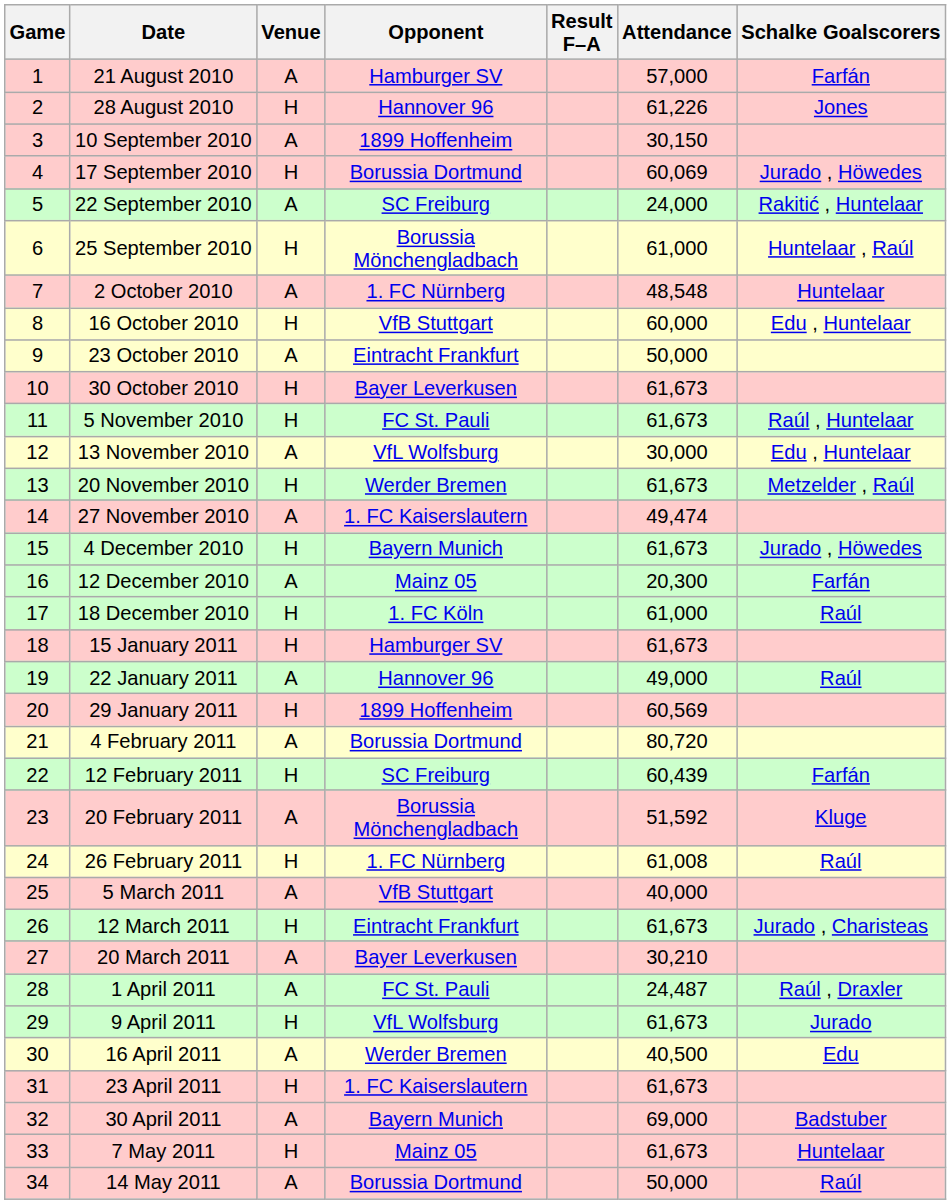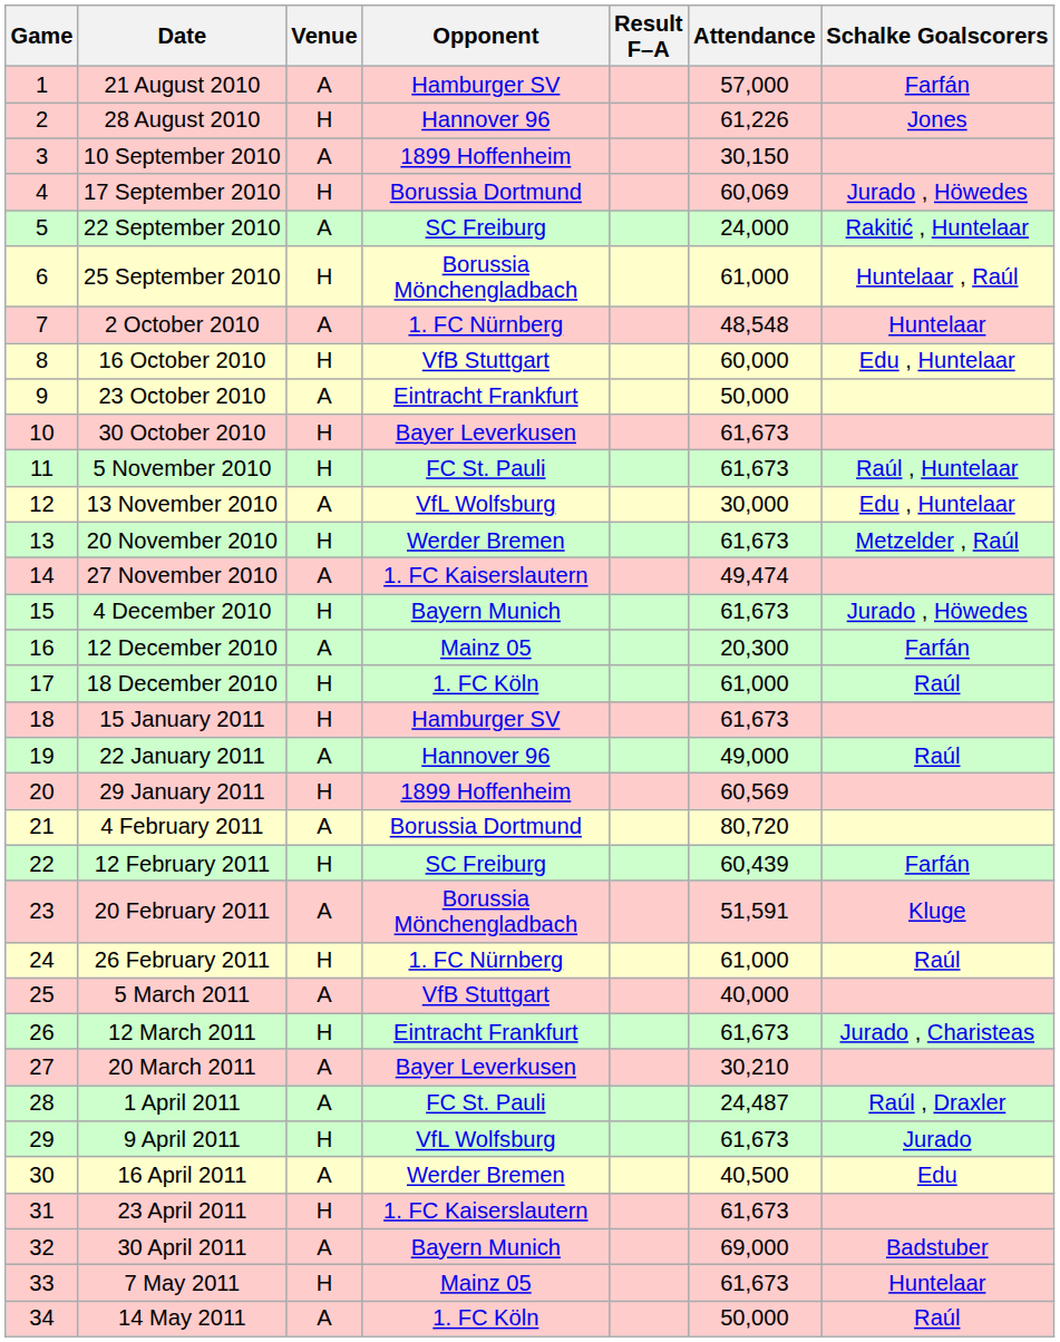 <table class="wikitable" style="text-align:center; font-size:smaller;">
 <tr>
 <th>Game</th>
 <th>Date</th>
 <th>Venue</th>
 <th style="width:140px;">Opponent</th>
 <th>Result<br>F–A</th>
 <th>Attendance</th>
 <th>Schalke Goalscorers</th>
 </tr>
 <tr style="background:#fcc;">
 <td>1</td>
 <td>21 August 2010</td>
 <td>A</td>
 <td><a href='#'>Hamburger SV</a></td>
 <td></td>
 <td>57,000</td>
 <td><a href='#'>Farfán</a> </td>
 </tr>
 <tr style="background:#fcc;">
 <td>2</td>
 <td>28 August 2010</td>
 <td>H</td>
 <td><a href='#'>Hannover 96</a></td>
 <td></td>
 <td>61,226</td>
 <td><a href='#'>Jones</a> </td>
 </tr>
 <tr style="background:#fcc;">
 <td>3</td>
 <td>10 September 2010</td>
 <td>A</td>
 <td><a href='#'>1899 Hoffenheim</a></td>
 <td></td>
 <td>30,150</td>
 <td></td>
 </tr>
 <tr style="background:#fcc;">
 <td>4</td>
 <td>17 September 2010</td>
 <td>H</td>
 <td><a href='#'>Borussia Dortmund</a></td>
 <td></td>
 <td>60,069</td>
 <td><a href='#'>Jurado</a> , <a href='#'>Höwedes</a> </td>
 </tr>
 <tr style="background:#cfc;">
 <td>5</td>
 <td>22 September 2010</td>
 <td>A</td>
 <td><a href='#'>SC Freiburg</a></td>
 <td></td>
 <td>24,000</td>
 <td><a href='#'>Rakitić</a> , <a href='#'>Huntelaar</a> </td>
 </tr>
 <tr style="background:#ffc;">
 <td>6</td>
 <td>25 September 2010</td>
 <td>H</td>
 <td><a href='#'>Borussia Mönchengladbach</a></td>
 <td></td>
 <td>61,000</td>
 <td><a href='#'>Huntelaar</a> , <a href='#'>Raúl</a> </td>
 </tr>
 <tr style="background:#fcc;">
 <td>7</td>
 <td>2 October 2010</td>
 <td>A</td>
 <td><a href='#'>1. FC Nürnberg</a></td>
 <td></td>
 <td>48,548</td>
 <td><a href='#'>Huntelaar</a> </td>
 </tr>
 <tr style="background:#ffc;">
 <td>8</td>
 <td>16 October 2010</td>
 <td>H</td>
 <td><a href='#'>VfB Stuttgart</a></td>
 <td></td>
 <td>60,000</td>
 <td><a href='#'>Edu</a> , <a href='#'>Huntelaar</a> </td>
 </tr>
 <tr style="background:#ffc;">
 <td>9</td>
 <td>23 October 2010</td>
 <td>A</td>
 <td><a href='#'>Eintracht Frankfurt</a></td>
 <td></td>
 <td>50,000</td>
 <td></td>
 </tr>
 <tr style="background:#fcc;">
 <td>10</td>
 <td>30 October 2010</td>
 <td>H</td>
 <td><a href='#'>Bayer Leverkusen</a></td>
 <td></td>
 <td>61,673</td>
 <td></td>
 </tr>
 <tr style="background:#cfc;">
 <td>11</td>
 <td>5 November 2010</td>
 <td>H</td>
 <td><a href='#'>FC St. Pauli</a></td>
 <td></td>
 <td>61,673</td>
 <td><a href='#'>Raúl</a> , <a href='#'>Huntelaar</a> </td>
 </tr>
 <tr style="background:#ffc;">
 <td>12</td>
 <td>13 November 2010</td>
 <td>A</td>
 <td><a href='#'>VfL Wolfsburg</a></td>
 <td></td>
 <td>30,000</td>
 <td><a href='#'>Edu</a> , <a href='#'>Huntelaar</a> </td>
 </tr>
 <tr style="background:#cfc;">
 <td>13</td>
 <td>20 November 2010</td>
 <td>H</td>
 <td><a href='#'>Werder Bremen</a></td>
 <td></td>
 <td>61,673</td>
 <td><a href='#'>Metzelder</a> , <a href='#'>Raúl</a> </td>
 </tr>
 <tr style="background:#fcc;">
 <td>14</td>
 <td>27 November 2010</td>
 <td>A</td>
 <td><a href='#'>1. FC Kaiserslautern</a></td>
 <td></td>
 <td>49,474</td>
 <td></td>
 </tr>
 <tr style="background:#cfc;">
 <td>15</td>
 <td>4 December 2010</td>
 <td>H</td>
 <td><a href='#'>Bayern Munich</a></td>
 <td></td>
 <td>61,673</td>
 <td><a href='#'>Jurado</a> , <a href='#'>Höwedes</a> </td>
 </tr>
 <tr style="background:#cfc;">
 <td>16</td>
 <td>12 December 2010</td>
 <td>A</td>
 <td><a href='#'>Mainz 05</a></td>
 <td></td>
 <td>20,300</td>
 <td><a href='#'>Farfán</a> </td>
 </tr>
 <tr style="background:#cfc;">
 <td>17</td>
 <td>18 December 2010</td>
 <td>H</td>
 <td><a href='#'>1. FC Köln</a></td>
 <td></td>
 <td>61,000</td>
 <td><a href='#'>Raúl</a> </td>
 </tr>
 <tr style="background:#fcc;">
 <td>18</td>
 <td>15 January 2011</td>
 <td>H</td>
 <td><a href='#'>Hamburger SV</a></td>
 <td></td>
 <td>61,673</td>
 <td></td>
 </tr>
 <tr style="background:#cfc;">
 <td>19</td>
 <td>22 January 2011</td>
 <td>A</td>
 <td><a href='#'>Hannover 96</a></td>
 <td></td>
 <td>49,000</td>
 <td><a href='#'>Raúl</a> </td>
 </tr>
 <tr style="background:#fcc;">
 <td>20</td>
 <td>29 January 2011</td>
 <td>H</td>
 <td><a href='#'>1899 Hoffenheim</a></td>
 <td></td>
 <td>60,569</td>
 <td></td>
 </tr>
 <tr style="background:#ffc;">
 <td>21</td>
 <td>4 February 2011</td>
 <td>A</td>
 <td><a href='#'>Borussia Dortmund</a></td>
 <td></td>
 <td>80,720</td>
 <td></td>
 </tr>
 <tr style="background:#cfc;">
 <td>22</td>
 <td>12 February 2011</td>
 <td>H</td>
 <td><a href='#'>SC Freiburg</a></td>
 <td></td>
 <td>60,439</td>
 <td><a href='#'>Farfán</a> </td>
 </tr>
 <tr style="background:#fcc;">
 <td>23</td>
 <td>20 February 2011</td>
 <td>A</td>
 <td><a href='#'>Borussia Mönchengladbach</a></td>
 <td></td>
-<td>51,592</td>
+<td>51,591</td>
 <td><a href='#'>Kluge</a> </td>
 </tr>
 <tr style="background:#ffc;">
 <td>24</td>
 <td>26 February 2011</td>
 <td>H</td>
 <td><a href='#'>1. FC Nürnberg</a></td>
 <td></td>
-<td>61,008</td>
+<td>61,000</td>
 <td><a href='#'>Raúl</a> </td>
 </tr>
 <tr style="background:#fcc;">
 <td>25</td>
 <td>5 March 2011</td>
 <td>A</td>
 <td><a href='#'>VfB Stuttgart</a></td>
 <td></td>
 <td>40,000</td>
 <td></td>
 </tr>
 <tr style="background:#cfc;">
 <td>26</td>
 <td>12 March 2011</td>
 <td>H</td>
 <td><a href='#'>Eintracht Frankfurt</a></td>
 <td></td>
 <td>61,673</td>
 <td><a href='#'>Jurado</a> , <a href='#'>Charisteas</a> </td>
 </tr>
 <tr style="background:#fcc;">
 <td>27</td>
 <td>20 March 2011</td>
 <td>A</td>
 <td><a href='#'>Bayer Leverkusen</a></td>
 <td></td>
 <td>30,210</td>
 <td></td>
 </tr>
 <tr style="background:#cfc;">
 <td>28</td>
 <td>1 April 2011</td>
 <td>A</td>
 <td><a href='#'>FC St. Pauli</a></td>
 <td></td>
 <td>24,487</td>
 <td><a href='#'>Raúl</a> , <a href='#'>Draxler</a> </td>
 </tr>
 <tr style="background:#cfc;">
 <td>29</td>
 <td>9 April 2011</td>
 <td>H</td>
 <td><a href='#'>VfL Wolfsburg</a></td>
 <td></td>
 <td>61,673</td>
 <td><a href='#'>Jurado</a> </td>
 </tr>
 <tr style="background:#ffc;">
 <td>30</td>
 <td>16 April 2011</td>
 <td>A</td>
 <td><a href='#'>Werder Bremen</a></td>
 <td></td>
 <td>40,500</td>
 <td><a href='#'>Edu</a> </td>
 </tr>
 <tr style="background:#fcc;">
 <td>31</td>
 <td>23 April 2011</td>
 <td>H</td>
 <td><a href='#'>1. FC Kaiserslautern</a></td>
 <td></td>
 <td>61,673</td>
 <td></td>
 </tr>
 <tr style="background:#fcc;">
 <td>32</td>
 <td>30 April 2011</td>
 <td>A</td>
 <td><a href='#'>Bayern Munich</a></td>
 <td></td>
 <td>69,000</td>
 <td><a href='#'>Badstuber</a> </td>
 </tr>
 <tr style="background:#fcc;">
 <td>33</td>
 <td>7 May 2011</td>
 <td>H</td>
 <td><a href='#'>Mainz 05</a></td>
 <td></td>
 <td>61,673</td>
 <td><a href='#'>Huntelaar</a> </td>
 </tr>
 <tr style="background:#fcc;">
 <td>34</td>
 <td>14 May 2011</td>
 <td>A</td>
-<td><a href='#'>Borussia Dortmund</a></td>
+<td><a href='#'>1. FC Köln</a></td>
 <td></td>
 <td>50,000</td>
 <td><a href='#'>Raúl</a> </td>
 </tr>
 </table>
